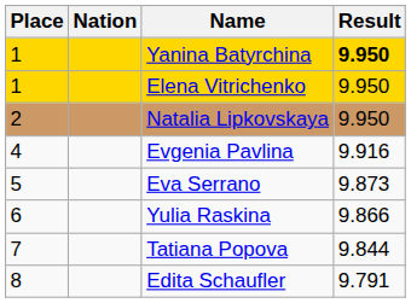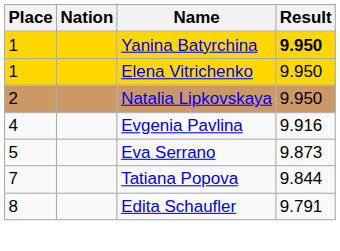 <table class="wikitable">
 <tr>
 <th>Place</th>
 <th>Nation</th>
 <th>Name</th>
 <th>Result</th>
 </tr>
 <tr bgcolor=gold>
 <td>1</td>
 <td></td>
 <td><a href='#'>Yanina Batyrchina</a></td>
 <td><strong>9.950</strong></td>
 </tr>
 <tr bgcolor=gold>
 <td>1</td>
 <td></td>
 <td><a href='#'>Elena Vitrichenko</a></td>
 <td>9.950</td>
 </tr>
 <tr bgcolor=cc9966>
 <td>2</td>
 <td></td>
 <td><a href='#'>Natalia Lipkovskaya</a></td>
 <td>9.950</td>
 </tr>
 <tr>
 <td>4</td>
 <td></td>
 <td><a href='#'>Evgenia Pavlina</a></td>
 <td>9.916</td>
 </tr>
 <tr>
 <td>5</td>
 <td></td>
 <td><a href='#'>Eva Serrano</a></td>
 <td>9.873</td>
 </tr>
 <tr>
-<td>6</td>
-<td></td>
-<td><a href='#'>Yulia Raskina</a></td>
-<td>9.866</td>
-</tr>
-<tr>
 <td>7</td>
 <td></td>
 <td><a href='#'>Tatiana Popova</a></td>
 <td>9.844</td>
 </tr>
 <tr>
 <td>8</td>
 <td></td>
 <td><a href='#'>Edita Schaufler</a></td>
 <td>9.791</td>
 </tr>
 </table>
